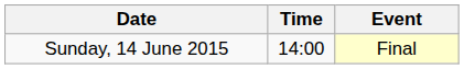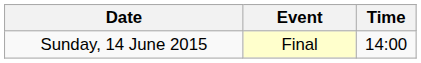 <table class = "wikitable" style="text-align:center;">
 <tr>
 <th width=220>Date</th>
+<th width=100>Event</th>
 <th width=50>Time</th>
-<th width=100>Event</th>
 </tr>
 <tr>
 <td>Sunday, 14 June 2015</td>
+<td bgcolor=ffffcc>Final</td>
 <td>14:00</td>
-<td bgcolor=ffffcc>Final</td>
 </tr>
 </table>
